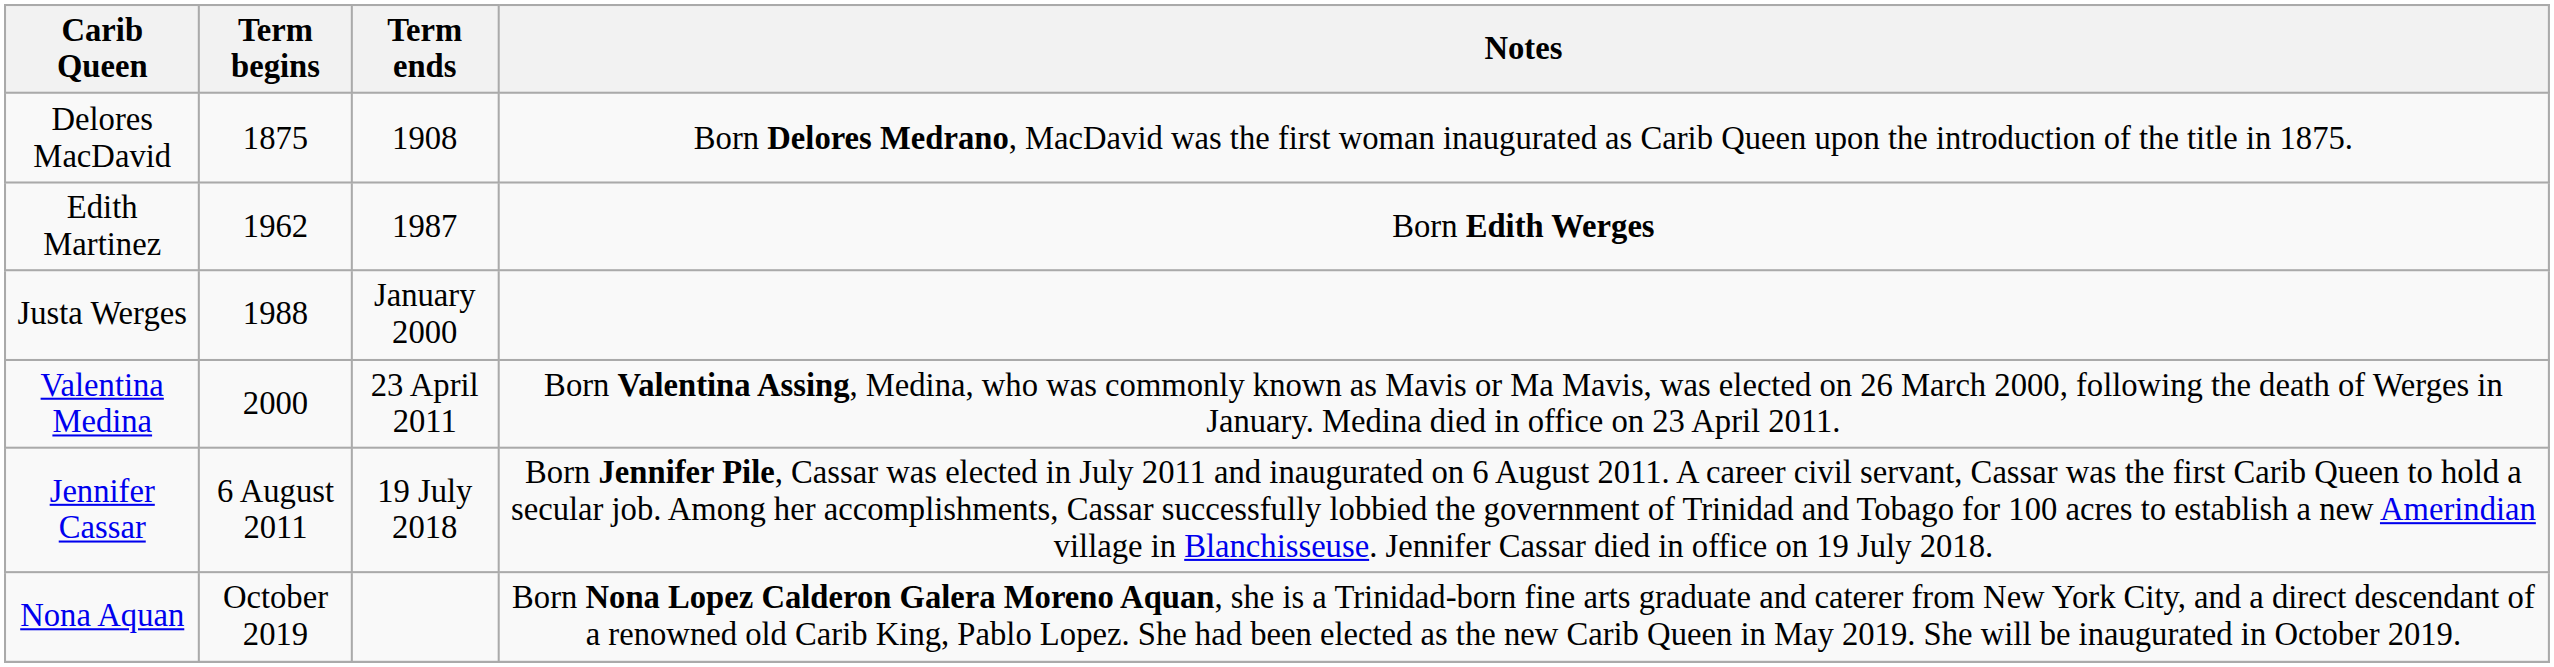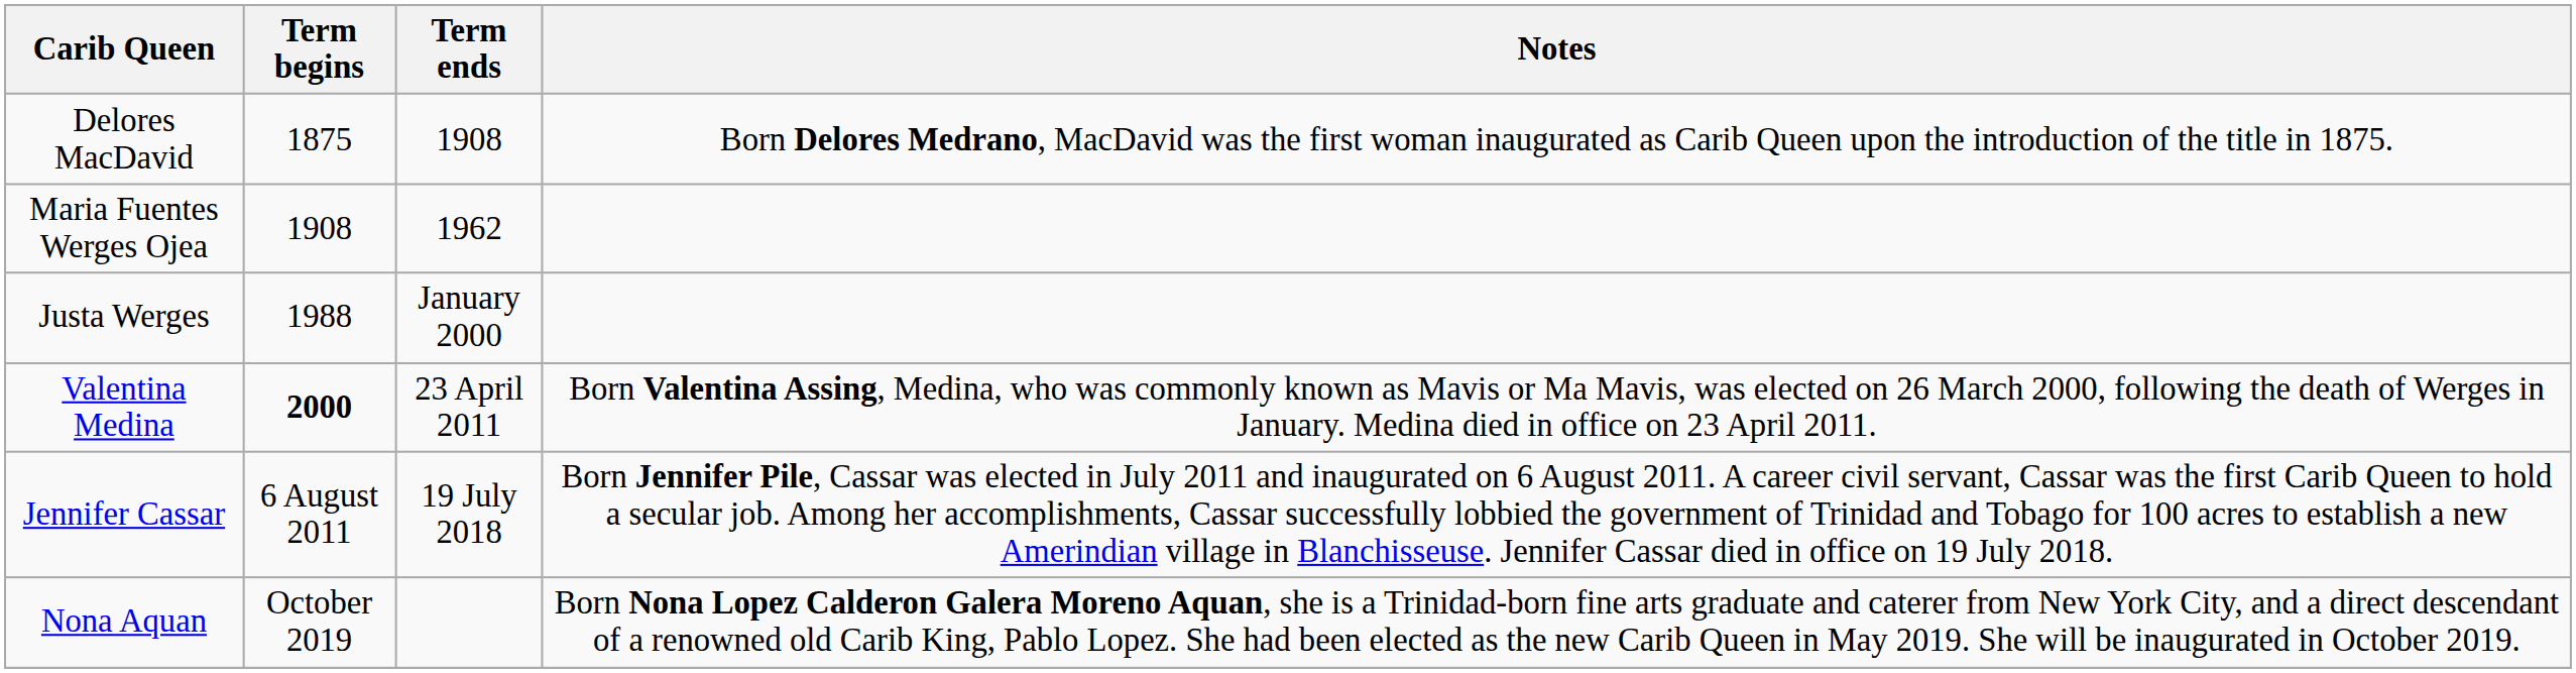 <table class="wikitable" style="text-align:center">
 <tr>
 <th>Carib Queen</th>
 <th>Term  begins</th>
 <th>Term  ends</th>
 <th>Notes</th>
 </tr>
 <tr>
 <td>Delores MacDavid</td>
 <td>1875</td>
 <td>1908</td>
 <td>Born <strong>Delores Medrano</strong>, MacDavid was the first woman inaugurated as Carib Queen upon the introduction of the title in 1875.</td>
 </tr>
 <tr>
-<td>Edith Martinez</td>
+<td>Maria Fuentes Werges Ojea</td>
+<td>1908</td>
 <td>1962</td>
-<td>1987</td>
-<td>Born <strong>Edith Werges</strong></td>
+<td></td>
 </tr>
 <tr>
 <td>Justa Werges</td>
 <td>1988</td>
 <td>January 2000</td>
 <td></td>
 </tr>
 <tr>
 <td><a href='#'>Valentina Medina</a></td>
-<td>2000</td>
+<td><strong>2000</strong></td>
 <td>23 April 2011</td>
 <td>Born <strong>Valentina Assing</strong>, Medina, who was commonly known as Mavis or Ma Mavis, was elected on 26 March 2000, following the death of Werges in January. Medina died in office on 23 April 2011.</td>
 </tr>
 <tr>
 <td><a href='#'>Jennifer Cassar</a></td>
 <td>6 August 2011</td>
 <td>19 July 2018</td>
 <td>Born <strong>Jennifer Pile</strong>, Cassar was elected in July 2011 and inaugurated on 6 August 2011. A career civil servant, Cassar was the first Carib Queen to hold a secular job. Among her accomplishments, Cassar successfully lobbied the government of Trinidad and Tobago for 100 acres to establish a new <a href='#'>Amerindian</a> village in <a href='#'>Blanchisseuse</a>. Jennifer Cassar died in office on 19 July 2018.</td>
 </tr>
 <tr>
 <td><a href='#'>Nona Aquan</a></td>
 <td>October 2019</td>
 <td></td>
 <td>Born <strong>Nona Lopez Calderon Galera Moreno Aquan</strong>, she is a Trinidad-born fine arts graduate and caterer from New York City, and a direct descendant of a renowned old Carib King, Pablo Lopez. She had been elected as the new Carib Queen in May 2019. She will be inaugurated in October 2019.</td>
 </tr>
 <tr>
 </tr>
 </table>
